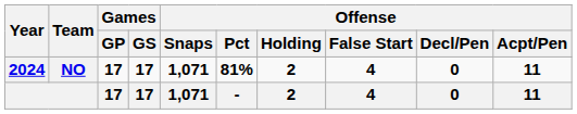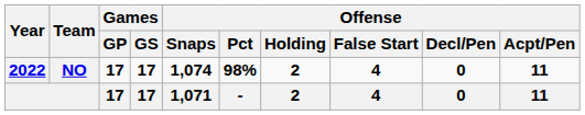 <table class="wikitable" style="text-align:center;">
 <tr>
 <th rowspan="2">Year</th>
 <th rowspan="2">Team</th>
 <th colspan="2">Games</th>
 <th colspan="6">Offense</th>
 </tr>
 <tr>
 <th>GP</th>
 <th>GS</th>
 <th>Snaps</th>
 <th>Pct</th>
 <th>Holding</th>
 <th>False Start</th>
 <th>Decl/Pen</th>
 <th>Acpt/Pen</th>
 </tr>
 <tr>
-<th><a href='#'>2024</a></th>
+<th><a href='#'>2022</a></th>
 <th><a href='#'>NO</a></th>
 <td><strong>17</strong></td>
 <td><strong>17</strong></td>
-<td><strong>1,071</strong></td>
-<td><strong>81%</strong></td>
+<td><strong>1,074</strong></td>
+<td><strong>98%</strong></td>
 <td><strong>2</strong></td>
 <td><strong>4</strong></td>
 <td><strong>0</strong></td>
 <td><strong>11</strong></td>
 </tr>
 <tr>
 <th colspan="2"></th>
 <th>17</th>
 <th>17</th>
 <th>1,071</th>
 <th>-</th>
 <th>2</th>
 <th>4</th>
 <th>0</th>
 <th>11</th>
 </tr>
 </table>
